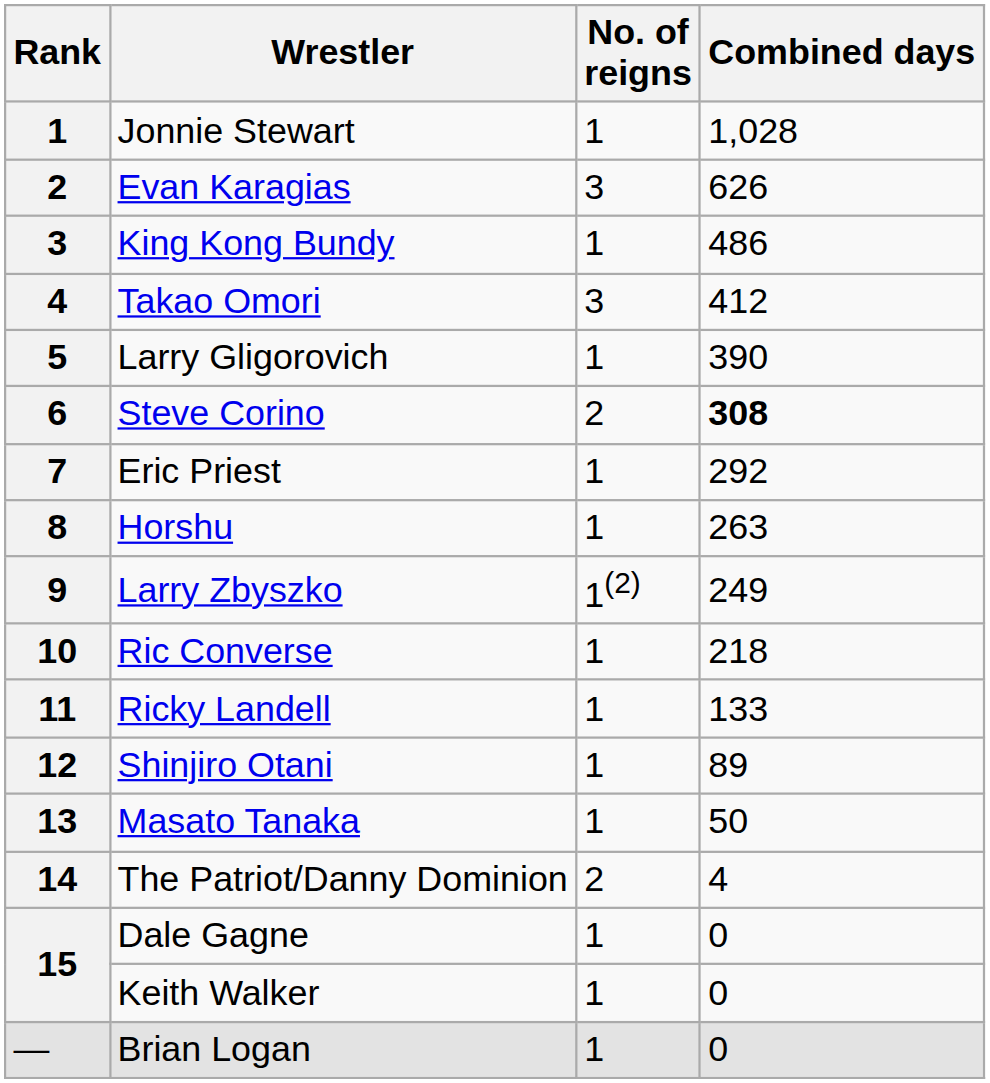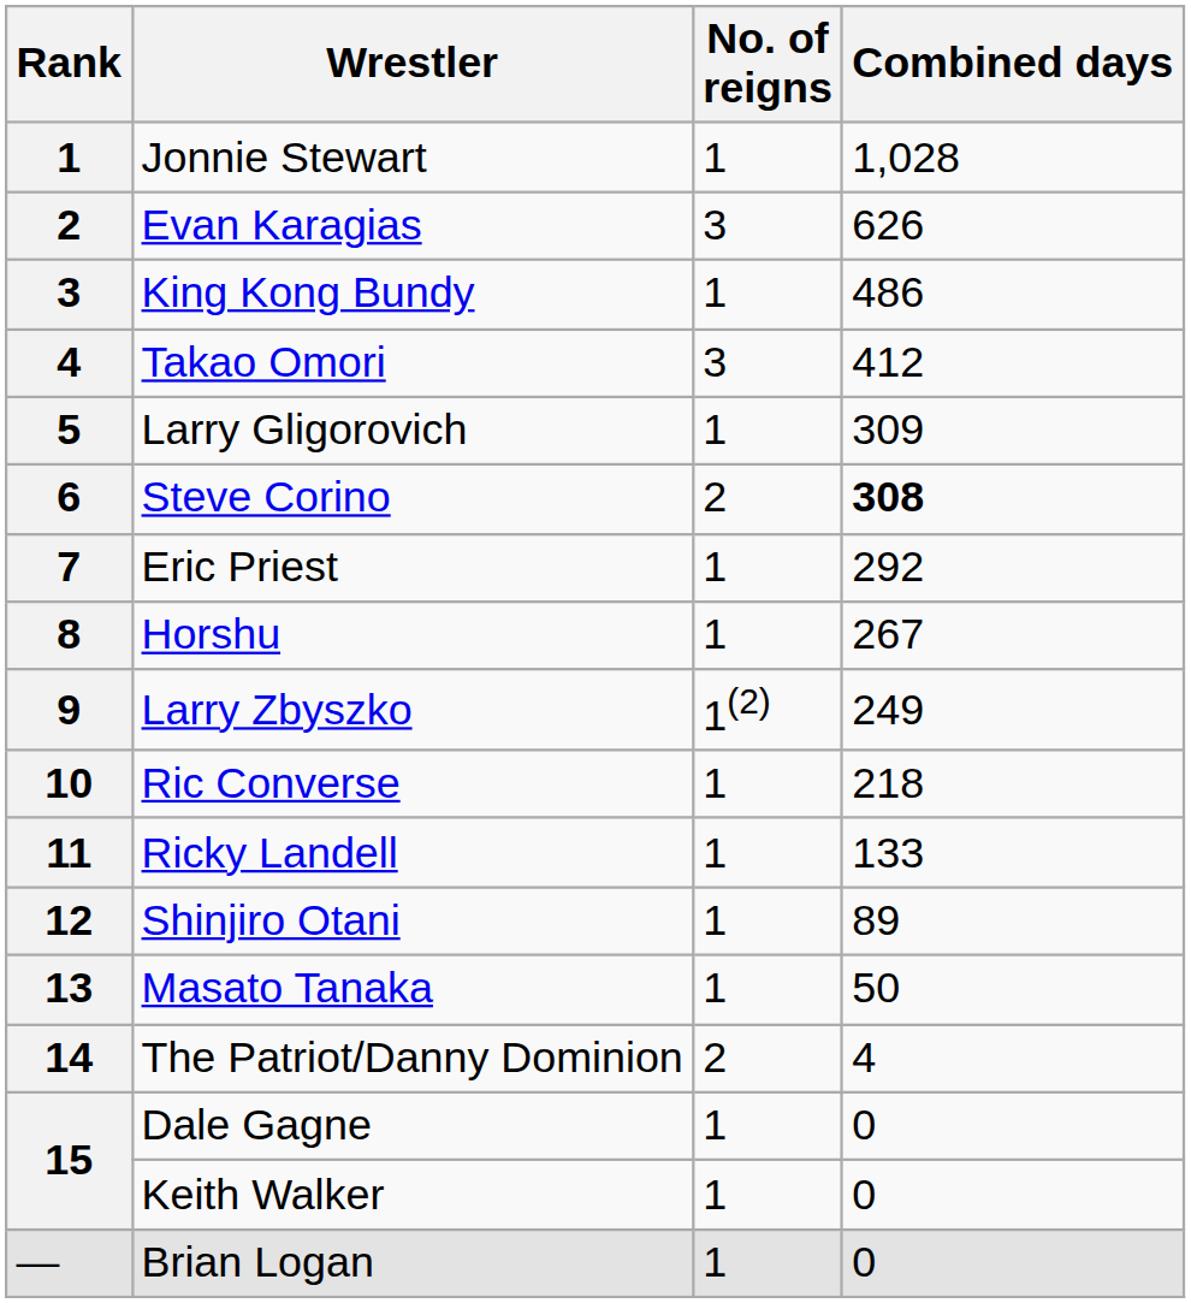 <table class="wikitable">
 <tr>
 <th>Rank</th>
 <th>Wrestler</th>
 <th>No. of<br>reigns</th>
 <th>Combined days</th>
 </tr>
 <tr>
 <th>1</th>
 <td>Jonnie Stewart</td>
 <td>1</td>
 <td>1,028</td>
 </tr>
 <tr>
 <th>2</th>
 <td><a href='#'>Evan Karagias</a></td>
 <td>3</td>
 <td>626</td>
 </tr>
 <tr>
 <th>3</th>
 <td><a href='#'>King Kong Bundy</a></td>
 <td>1</td>
 <td>486</td>
 </tr>
 <tr>
 <th>4</th>
 <td><a href='#'>Takao Omori</a></td>
 <td>3</td>
 <td>412</td>
 </tr>
 <tr>
 <th>5</th>
 <td>Larry Gligorovich</td>
 <td>1</td>
-<td>390</td>
+<td>309</td>
 </tr>
 <tr>
 <th>6</th>
 <td><a href='#'>Steve Corino</a></td>
 <td>2</td>
 <td><strong>308</strong></td>
 </tr>
 <tr>
 <th>7</th>
 <td>Eric Priest</td>
 <td>1</td>
 <td>292</td>
 </tr>
 <tr>
 <th>8</th>
 <td><a href='#'>Horshu</a></td>
 <td>1</td>
-<td>263</td>
+<td>267</td>
 </tr>
 <tr>
 <th>9</th>
 <td><a href='#'>Larry Zbyszko</a></td>
 <td>1<sup>(2)</sup></td>
 <td>249</td>
 </tr>
 <tr>
 <th>10</th>
 <td><a href='#'>Ric Converse</a></td>
 <td>1</td>
 <td>218</td>
 </tr>
 <tr>
 <th>11</th>
 <td><a href='#'>Ricky Landell</a></td>
 <td>1</td>
 <td>133</td>
 </tr>
 <tr>
 <th>12</th>
 <td><a href='#'>Shinjiro Otani</a></td>
 <td>1</td>
 <td>89</td>
 </tr>
 <tr>
 <th>13</th>
 <td><a href='#'>Masato Tanaka</a></td>
 <td>1</td>
 <td>50</td>
 </tr>
 <tr>
 <th>14</th>
 <td>The Patriot/Danny Dominion</td>
 <td>2</td>
 <td>4</td>
 </tr>
 <tr>
 <th rowspan=2>15</th>
 <td>Dale Gagne</td>
 <td>1</td>
 <td>0</td>
 </tr>
 <tr>
 <td>Keith Walker</td>
 <td>1</td>
 <td>0</td>
 </tr>
 <tr style="background-color:#e3e3e3">
 <td>—</td>
 <td>Brian Logan</td>
 <td>1</td>
 <td>0</td>
 </tr>
 <tr>
 </tr>
 </table>
